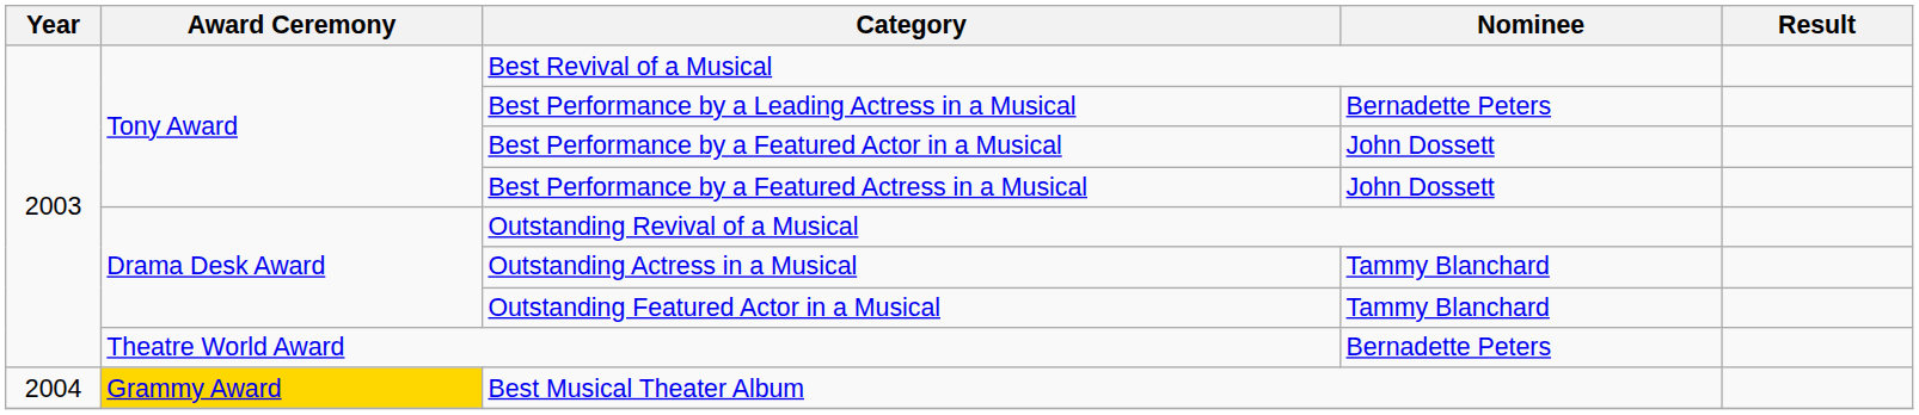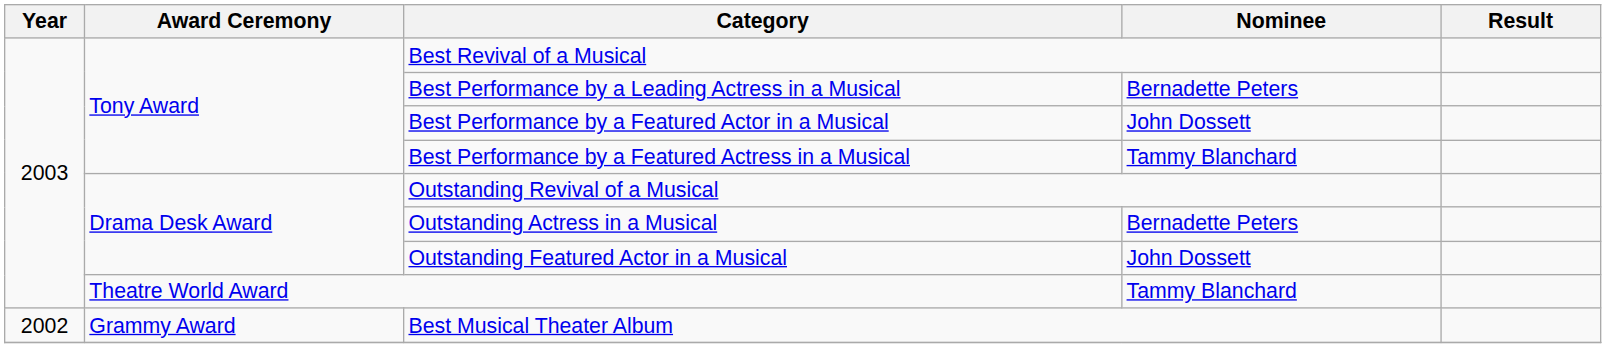 <table class="wikitable" width="95%">
 <tr>
 <th width="5%">Year</th>
 <th width="20%">Award Ceremony</th>
 <th width="45%">Category</th>
 <th width="20%">Nominee</th>
 <th width="10%">Result</th>
 </tr>
 <tr>
 <td rowspan=8 align="center">2003</td>
 <td rowspan=4><a href='#'>Tony Award</a></td>
 <td colspan=2><a href='#'>Best Revival of a Musical</a></td>
 <td></td>
 </tr>
 <tr>
 <td><a href='#'>Best Performance by a Leading Actress in a Musical</a></td>
 <td><a href='#'>Bernadette Peters</a></td>
 <td></td>
 </tr>
 <tr>
 <td><a href='#'>Best Performance by a Featured Actor in a Musical</a></td>
 <td><a href='#'>John Dossett</a></td>
 <td></td>
 </tr>
 <tr>
 <td><a href='#'>Best Performance by a Featured Actress in a Musical</a></td>
-<td><a href='#'>John Dossett</a></td>
+<td><a href='#'>Tammy Blanchard</a></td>
 <td></td>
 </tr>
 <tr>
 <td rowspan="3"><a href='#'>Drama Desk Award</a></td>
 <td colspan="2"><a href='#'>Outstanding Revival of a Musical</a></td>
 <td></td>
 </tr>
 <tr>
 <td><a href='#'>Outstanding Actress in a Musical</a></td>
+<td><a href='#'>Bernadette Peters</a></td>
+<td></td>
+</tr>
+<tr>
+<td><a href='#'>Outstanding Featured Actor in a Musical</a></td>
+<td><a href='#'>John Dossett</a></td>
+<td></td>
+</tr>
+<tr>
+<td colspan=2><a href='#'>Theatre World Award</a></td>
 <td><a href='#'>Tammy Blanchard</a></td>
 <td></td>
 </tr>
 <tr>
-<td><a href='#'>Outstanding Featured Actor in a Musical</a></td>
-<td><a href='#'>Tammy Blanchard</a></td>
-<td></td>
-</tr>
-<tr>
-<td colspan=2><a href='#'>Theatre World Award</a></td>
-<td><a href='#'>Bernadette Peters</a></td>
-<td></td>
-</tr>
-<tr>
-<td align="center">2004</td>
-<td style="background: gold;"><a href='#'>Grammy Award</a></td>
+<td align="center">2002</td>
+<td><a href='#'>Grammy Award</a></td>
 <td colspan="2"><a href='#'>Best Musical Theater Album</a></td>
 <td></td>
 </tr>
 <tr>
 </tr>
 </table>
